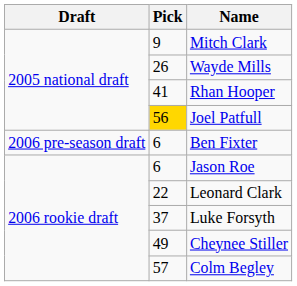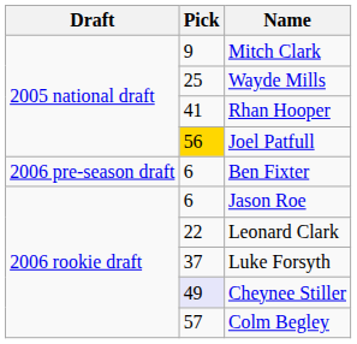 <table class="wikitable plainrowheaders">
 <tr>
 <th scope="col"><strong>Draft</strong></th>
 <th scope="col"><strong>Pick</strong></th>
 <th scope="col"><strong>Name</strong></th>
 </tr>
 <tr>
 <th rowspan= "4" style="font-weight: normal; background: #F9F9F9; text-align: left;"><a href='#'>2005 national draft</a></th>
 <td>9</td>
 <td><a href='#'>Mitch Clark</a></td>
 </tr>
 <tr>
-<td>26</td>
+<td>25</td>
 <td><a href='#'>Wayde Mills</a></td>
 </tr>
 <tr>
 <td>41</td>
 <td><a href='#'>Rhan Hooper</a></td>
 </tr>
 <tr>
 <td style="background: gold;">56</td>
 <td><a href='#'>Joel Patfull</a></td>
 </tr>
 <tr>
 <td><a href='#'>2006 pre-season draft</a></td>
 <td>6</td>
 <td><a href='#'>Ben Fixter</a></td>
 </tr>
 <tr>
 <th rowspan= "5" style="font-weight: normal; background: #F9F9F9; text-align: left;"><a href='#'>2006 rookie draft</a></th>
 <td>6</td>
 <td><a href='#'>Jason Roe</a></td>
 </tr>
 <tr>
 <td>22</td>
 <td>Leonard Clark</td>
 </tr>
 <tr>
 <td>37</td>
 <td>Luke Forsyth</td>
 </tr>
 <tr>
-<td>49</td>
+<td style="background: lavender;">49</td>
 <td><a href='#'>Cheynee Stiller</a></td>
 </tr>
 <tr>
 <td>57</td>
 <td><a href='#'>Colm Begley</a></td>
 </tr>
 </table>
